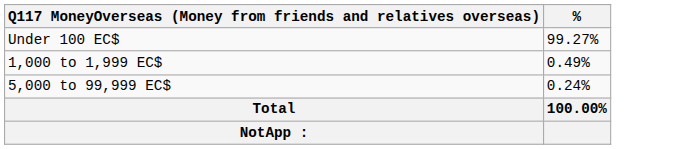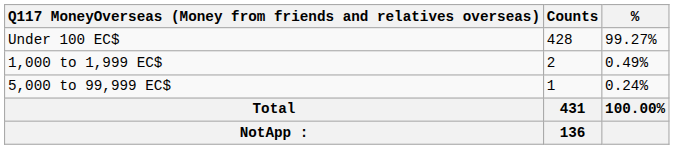 <table class="wikitable sortable">
 <tr>
 <th>Q117 MoneyOverseas (Money from friends and relatives overseas)</th>
+<th>Counts</th>
 <th>%</th>
 </tr>
 <tr>
 <td>Under 100 EC$</td>
+<td>428</td>
 <td>99.27%</td>
 </tr>
 <tr>
 <td>1,000 to 1,999 EC$</td>
+<td>2</td>
 <td>0.49%</td>
 </tr>
 <tr>
 <td>5,000 to 99,999 EC$</td>
+<td>1</td>
 <td>0.24%</td>
 </tr>
 <tr>
 <th>Total</th>
+<th>431</th>
 <th>100.00%</th>
 </tr>
 <tr>
 <th>NotApp :</th>
+<th>136</th>
 <th></th>
 </tr>
 </table>
